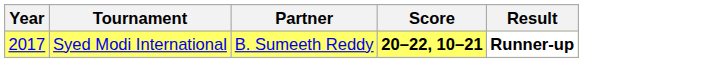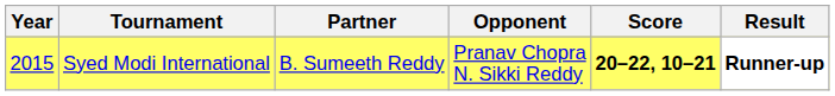 <table class="sortable wikitable" style="font-size: 90%;">
 <tr>
 <th>Year</th>
 <th>Tournament</th>
 <th>Partner</th>
+<th>Opponent</th>
 <th>Score</th>
 <th>Result</th>
 </tr>
 <tr style="background:#FFFF67">
-<td align="center"><a href='#'>2017</a></td>
+<td align="center"><a href='#'>2015</a></td>
 <td align="left"><a href='#'>Syed Modi International</a></td>
 <td align="left"> <a href='#'>B. Sumeeth Reddy</a></td>
+<td align="left"> <a href='#'>Pranav Chopra</a><br> <a href='#'>N. Sikki Reddy</a></td>
 <td align="left"><strong>20–22, 10–21</strong></td>
 <td style="text-align:left; background:white"> <strong>Runner-up</strong></td>
 </tr>
 </table>
